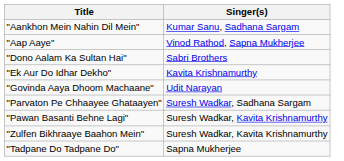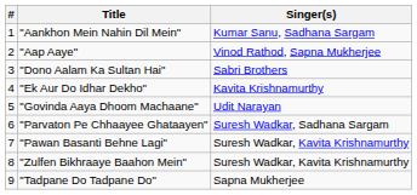 <table class="wikitable" style="font-size:95%;">
 <tr>
+<th>#</th>
 <th>Title</th>
 <th>Singer(s)</th>
 </tr>
 <tr>
+<td>1</td>
 <td>"Aankhon Mein Nahin Dil Mein"</td>
 <td><a href='#'>Kumar Sanu</a>, <a href='#'>Sadhana Sargam</a></td>
 </tr>
 <tr>
+<td>2</td>
 <td>"Aap Aaye"</td>
 <td><a href='#'>Vinod Rathod</a>, <a href='#'>Sapna Mukherjee</a></td>
 </tr>
 <tr>
+<td>3</td>
 <td>"Dono Aalam Ka Sultan Hai"</td>
 <td><a href='#'>Sabri Brothers</a></td>
 </tr>
 <tr>
+<td>4</td>
 <td>"Ek Aur Do Idhar Dekho"</td>
 <td><a href='#'>Kavita Krishnamurthy</a></td>
 </tr>
 <tr>
+<td>5</td>
 <td>"Govinda Aaya Dhoom Machaane"</td>
 <td><a href='#'>Udit Narayan</a></td>
 </tr>
 <tr>
+<td>6</td>
 <td>"Parvaton Pe Chhaayee Ghataayen"</td>
 <td><a href='#'>Suresh Wadkar</a>, Sadhana Sargam</td>
 </tr>
 <tr>
+<td>7</td>
 <td>"Pawan Basanti Behne Lagi"</td>
 <td>Suresh Wadkar, <a href='#'>Kavita Krishnamurthy</a></td>
 </tr>
 <tr>
+<td>8</td>
 <td>"Zulfen Bikhraaye Baahon Mein"</td>
 <td>Suresh Wadkar, Kavita Krishnamurthy</td>
 </tr>
 <tr>
+<td>9</td>
 <td>"Tadpane Do Tadpane Do"</td>
 <td>Sapna Mukherjee</td>
 </tr>
 </table>
